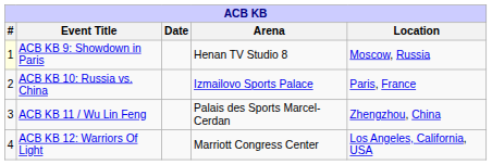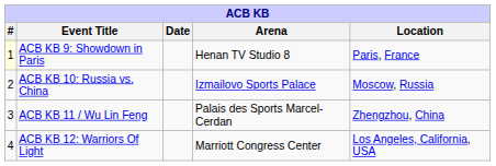 <table class="wikitable succession-box" style="margin:1.0em auto; font-size:90%;">
 <tr>
 <th colspan="8" style="background-color: #ccf; color: #000080; text-align: center;"><strong>ACB KB</strong></th>
 </tr>
 <tr>
 <th scope="col">#</th>
 <th scope="col">Event Title</th>
 <th scope="col">Date</th>
 <th scope="col">Arena</th>
 <th scope="col">Location</th>
 </tr>
 <tr>
 <td align=center style="background: lightyellow;">1</td>
 <td><a href='#'>ACB KB 9: Showdown in Paris</a></td>
 <td></td>
 <td>Henan TV Studio 8</td>
-<td> <a href='#'>Moscow</a>, <a href='#'>Russia</a></td>
+<td> <a href='#'>Paris</a>, <a href='#'>France</a></td>
 </tr>
 <tr>
 <td align=center>2</td>
 <td><a href='#'>ACB KB 10: Russia vs. China</a></td>
 <td></td>
 <td><a href='#'>Izmailovo Sports Palace</a></td>
-<td> <a href='#'>Paris</a>, <a href='#'>France</a></td>
+<td> <a href='#'>Moscow</a>, <a href='#'>Russia</a></td>
 </tr>
 <tr>
 <td align=center>3</td>
 <td><a href='#'>ACB KB 11 / Wu Lin Feng</a></td>
 <td></td>
 <td>Palais des Sports Marcel-Cerdan</td>
 <td> <a href='#'>Zhengzhou</a>, <a href='#'>China</a></td>
 </tr>
 <tr>
 <td align=center>4</td>
 <td><a href='#'>ACB KB 12: Warriors Of Light</a></td>
 <td></td>
 <td>Marriott Congress Center</td>
 <td> <a href='#'>Los Angeles, California</a>, <a href='#'>USA</a></td>
 </tr>
 </table>
